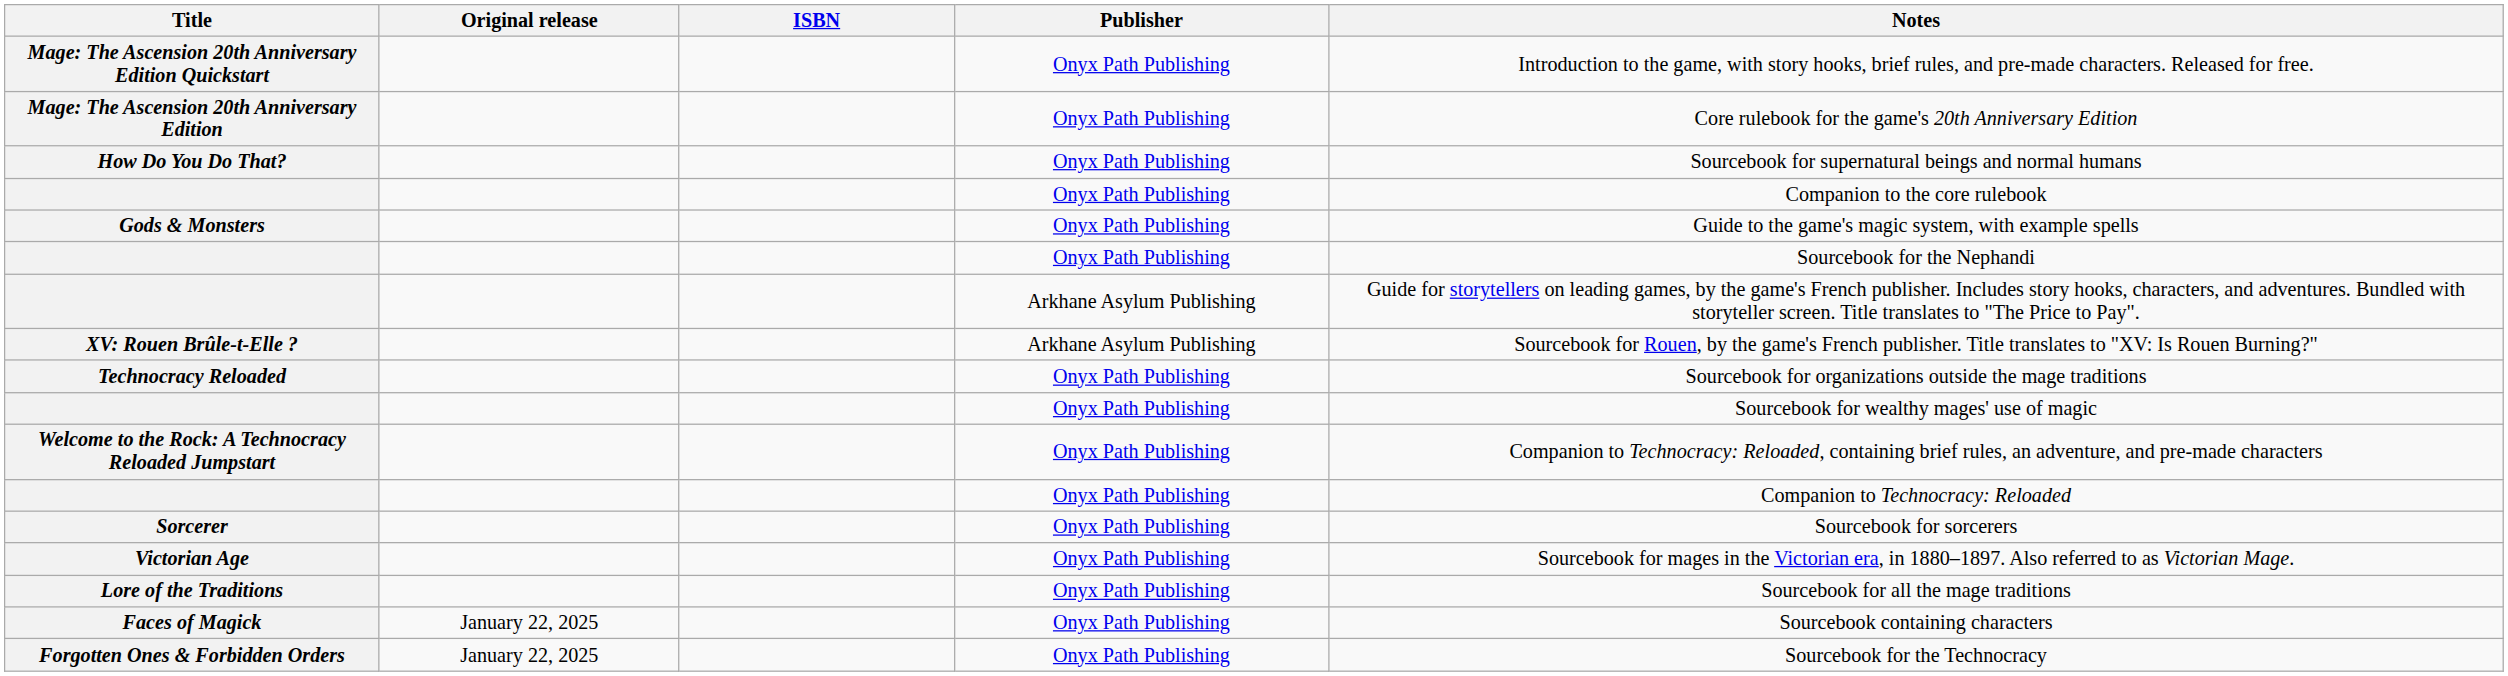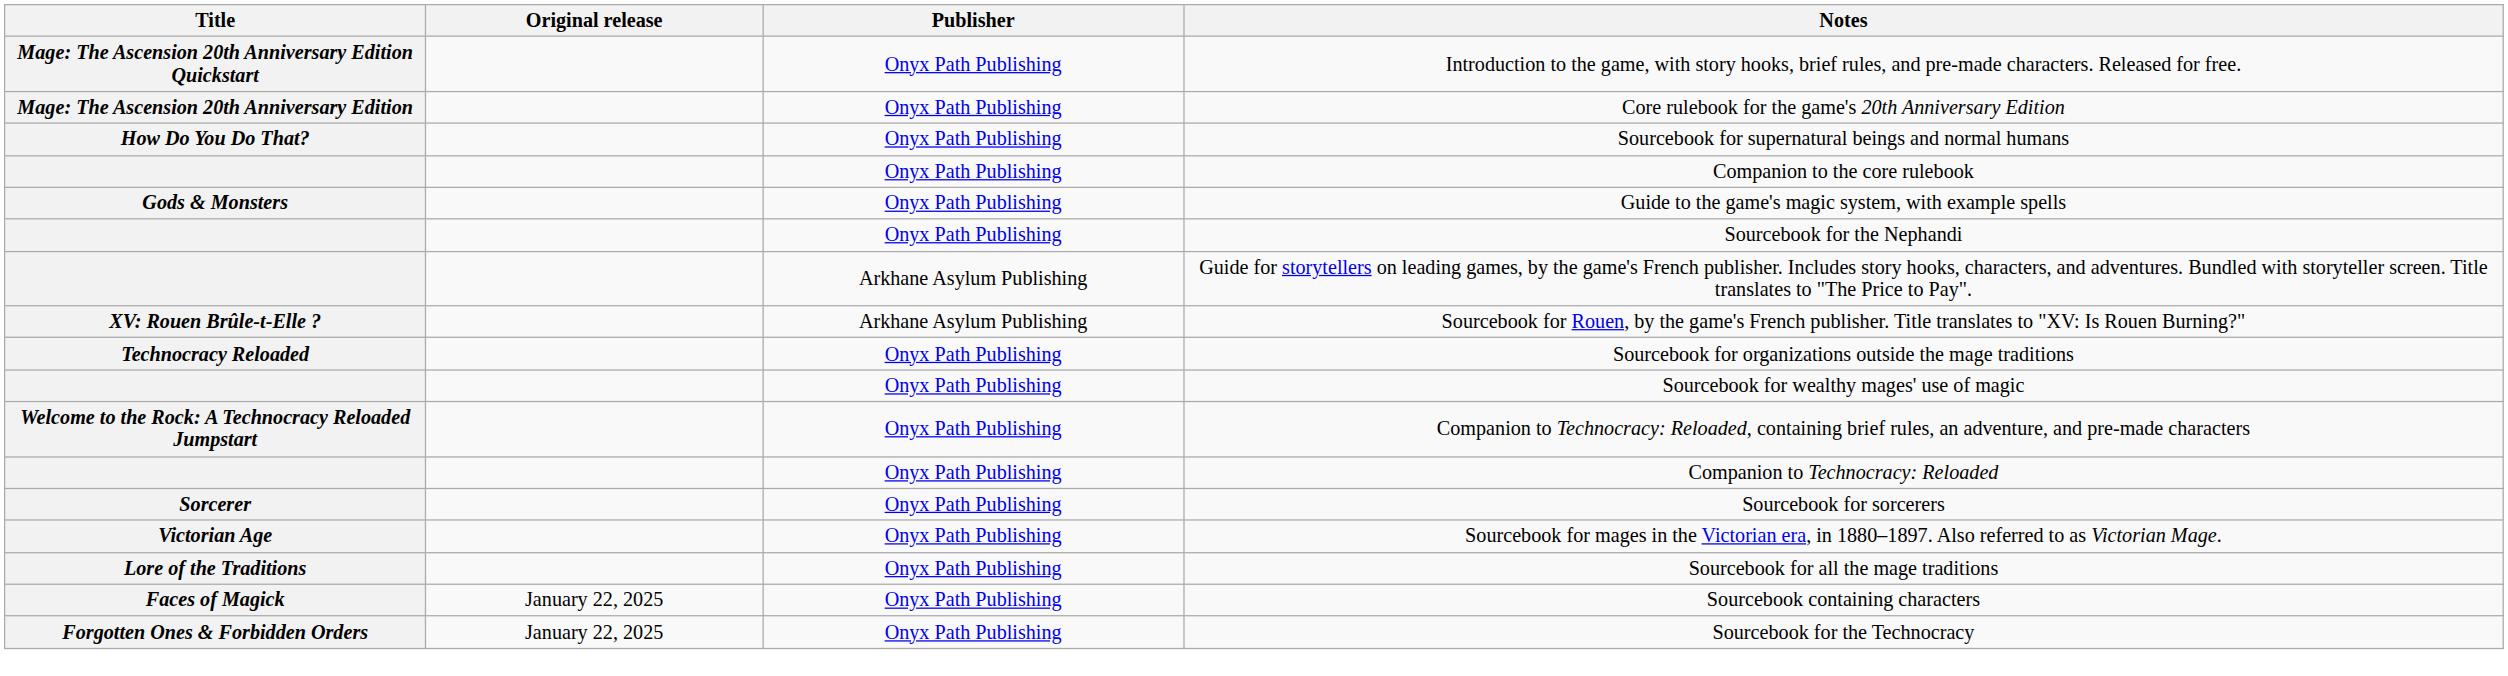 <table class="wikitable sortable plainrowheaders" style="width: 100%;">
 <tr>
 <th scope="col" style="width:15%;">Title</th>
 <th scope="col" style="width:12%;">Original release </th>
-<th scope="col" style="width:11%;"><a href='#'>ISBN</a></th>
 <th scope="col" style="width:15%;">Publisher</th>
 <th scope="col" style="width:47%;">Notes</th>
 </tr>
 <tr style="text-align: center;">
 <th scope="row" style="text-align:center;"><em>Mage: The Ascension 20th Anniversary Edition Quickstart</em></th>
-<td></td>
 <td></td>
 <td><a href='#'>Onyx Path Publishing</a></td>
 <td>Introduction to the game, with story hooks, brief rules, and pre-made characters. Released for free.</td>
 </tr>
 <tr style="text-align: center;">
 <th scope="row" style="text-align:center;"><em>Mage: The Ascension 20th Anniversary Edition</em></th>
 <td></td>
-<td></td>
 <td><a href='#'>Onyx Path Publishing</a></td>
 <td>Core rulebook for the game's <em>20th Anniversary Edition</em></td>
 </tr>
 <tr style="text-align: center;">
 <th scope="row" style="text-align:center;"><em>How Do You Do That?</em></th>
-<td></td>
 <td></td>
 <td><a href='#'>Onyx Path Publishing</a></td>
 <td>Sourcebook for supernatural beings and normal humans</td>
 </tr>
 <tr style="text-align: center;">
 <th scope="row" style="text-align:center;"></th>
 <td></td>
-<td></td>
 <td><a href='#'>Onyx Path Publishing</a></td>
 <td>Companion to the core rulebook</td>
 </tr>
 <tr style="text-align: center;">
 <th scope="row" style="text-align:center;"><em>Gods & Monsters</em></th>
-<td></td>
 <td></td>
 <td><a href='#'>Onyx Path Publishing</a></td>
 <td>Guide to the game's magic system, with example spells</td>
 </tr>
 <tr style="text-align: center;">
 <th scope="row" style="text-align:center;"></th>
 <td></td>
-<td></td>
 <td><a href='#'>Onyx Path Publishing</a></td>
 <td>Sourcebook for the Nephandi</td>
 </tr>
 <tr style="text-align: center;">
 <th scope="row" style="text-align:center;"></th>
-<td></td>
 <td></td>
 <td>Arkhane Asylum Publishing</td>
 <td>Guide for <a href='#'>storytellers</a> on leading games, by the game's French publisher. Includes story hooks, characters, and adventures. Bundled with storyteller screen. Title translates to "The Price to Pay".</td>
 </tr>
 <tr style="text-align: center;">
 <th scope="row" style="text-align:center;"><em>XV: Rouen Brûle-t-Elle ?</em></th>
 <td></td>
-<td></td>
 <td>Arkhane Asylum Publishing</td>
 <td>Sourcebook for <a href='#'>Rouen</a>, by the game's French publisher. Title translates to "XV: Is Rouen Burning?"</td>
 </tr>
 <tr style="text-align: center;">
 <th scope="row" style="text-align:center;"><em>Technocracy Reloaded</em></th>
-<td></td>
 <td></td>
 <td><a href='#'>Onyx Path Publishing</a></td>
 <td>Sourcebook for organizations outside the mage traditions</td>
 </tr>
 <tr style="text-align: center;">
 <th scope="row" style="text-align:center;"></th>
 <td></td>
-<td></td>
 <td><a href='#'>Onyx Path Publishing</a></td>
 <td>Sourcebook for wealthy mages' use of magic</td>
 </tr>
 <tr style="text-align: center;">
 <th scope="row" style="text-align:center;"><em>Welcome to the Rock: A Technocracy Reloaded Jumpstart</em></th>
-<td></td>
 <td></td>
 <td><a href='#'>Onyx Path Publishing</a></td>
 <td>Companion to <em>Technocracy: Reloaded</em>, containing brief rules, an adventure, and pre-made characters</td>
 </tr>
 <tr style="text-align: center;">
 <th scope="row" style="text-align:center;"></th>
 <td></td>
-<td></td>
 <td><a href='#'>Onyx Path Publishing</a></td>
 <td>Companion to <em>Technocracy: Reloaded</em></td>
 </tr>
 <tr style="text-align: center;">
 <th scope="row" style="text-align:center;"><em>Sorcerer</em></th>
-<td></td>
 <td></td>
 <td><a href='#'>Onyx Path Publishing</a></td>
 <td>Sourcebook for sorcerers</td>
 </tr>
 <tr style="text-align: center;">
 <th scope="row" style="text-align:center;"><em>Victorian Age</em></th>
 <td></td>
-<td></td>
 <td><a href='#'>Onyx Path Publishing</a></td>
 <td>Sourcebook for mages in the <a href='#'>Victorian era</a>, in 1880–1897. Also referred to as <em>Victorian Mage</em>.</td>
 </tr>
 <tr style="text-align: center;">
 <th scope="row" style="text-align:center;"><em>Lore of the Traditions</em></th>
-<td></td>
 <td></td>
 <td><a href='#'>Onyx Path Publishing</a></td>
 <td>Sourcebook for all the mage traditions</td>
 </tr>
 <tr style="text-align: center;">
 <th scope="row" style="text-align:center;"><em>Faces of Magick</em></th>
 <td>January 22, 2025</td>
-<td></td>
 <td><a href='#'>Onyx Path Publishing</a></td>
 <td>Sourcebook containing characters</td>
 </tr>
 <tr style="text-align: center;">
 <th scope="row" style="text-align:center;"><em>Forgotten Ones & Forbidden Orders</em></th>
 <td>January 22, 2025</td>
-<td></td>
 <td><a href='#'>Onyx Path Publishing</a></td>
 <td>Sourcebook for the Technocracy</td>
 </tr>
 </table>
